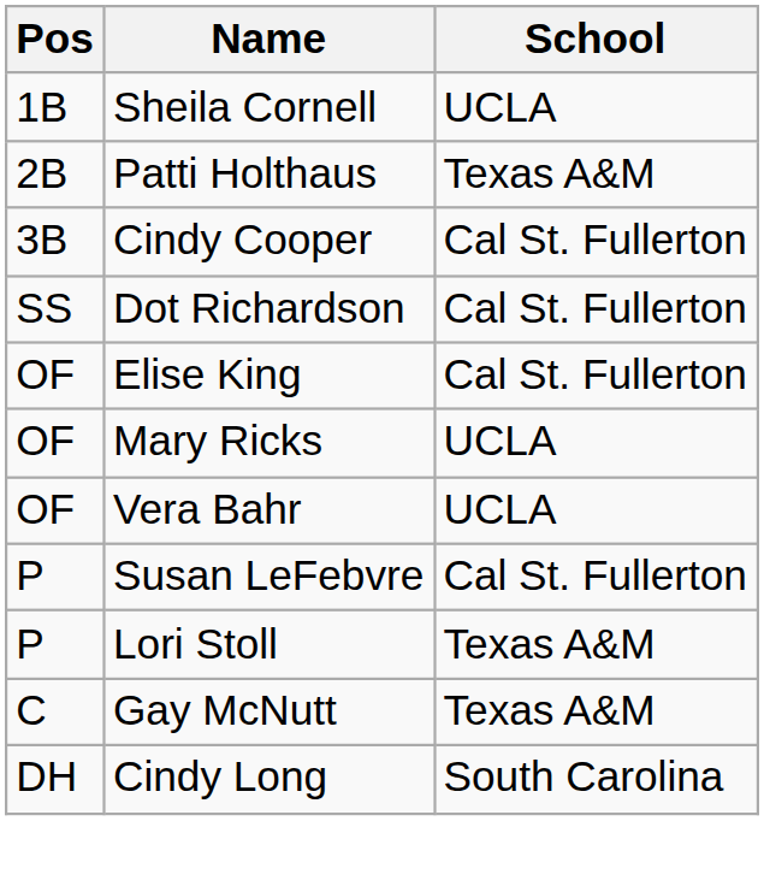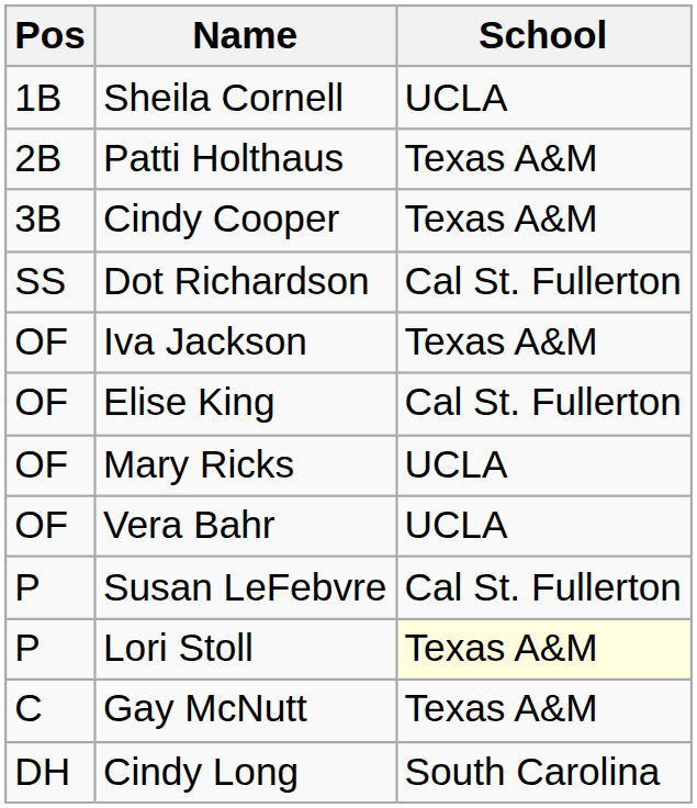 <table class=wikitable>
 <tr>
 <th>Pos</th>
 <th>Name</th>
 <th>School</th>
 </tr>
 <tr>
 <td>1B</td>
 <td>Sheila Cornell</td>
 <td>UCLA</td>
 </tr>
 <tr>
 <td>2B</td>
 <td>Patti Holthaus</td>
 <td>Texas A&M</td>
 </tr>
 <tr>
 <td>3B</td>
 <td>Cindy Cooper</td>
-<td>Cal St. Fullerton</td>
+<td>Texas A&M</td>
 </tr>
 <tr>
 <td>SS</td>
 <td>Dot Richardson</td>
 <td>Cal St. Fullerton</td>
+</tr>
+<tr>
+<td>OF</td>
+<td>Iva Jackson</td>
+<td>Texas A&M</td>
 </tr>
 <tr>
 <td>OF</td>
 <td>Elise King</td>
 <td>Cal St. Fullerton</td>
 </tr>
 <tr>
 <td>OF</td>
 <td>Mary Ricks</td>
 <td>UCLA</td>
 </tr>
 <tr>
 <td>OF</td>
 <td>Vera Bahr</td>
 <td>UCLA</td>
 </tr>
 <tr>
 <td>P</td>
 <td>Susan LeFebvre</td>
 <td>Cal St. Fullerton</td>
 </tr>
 <tr>
 <td>P</td>
 <td>Lori Stoll</td>
-<td>Texas A&M</td>
+<td style="background: lightyellow;">Texas A&M</td>
 </tr>
 <tr>
 <td>C</td>
 <td>Gay McNutt</td>
 <td>Texas A&M</td>
 </tr>
 <tr>
 <td>DH</td>
 <td>Cindy Long</td>
 <td>South Carolina</td>
 </tr>
 </table>
